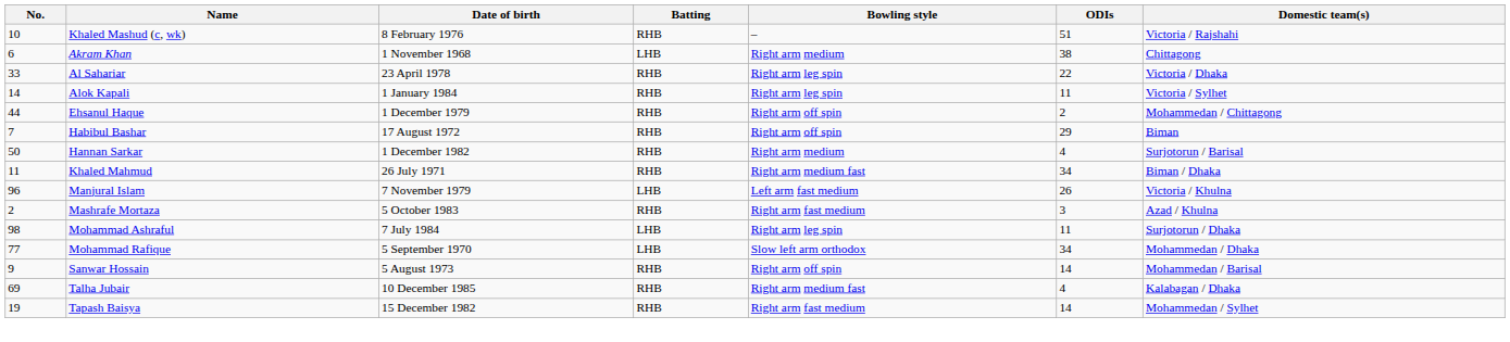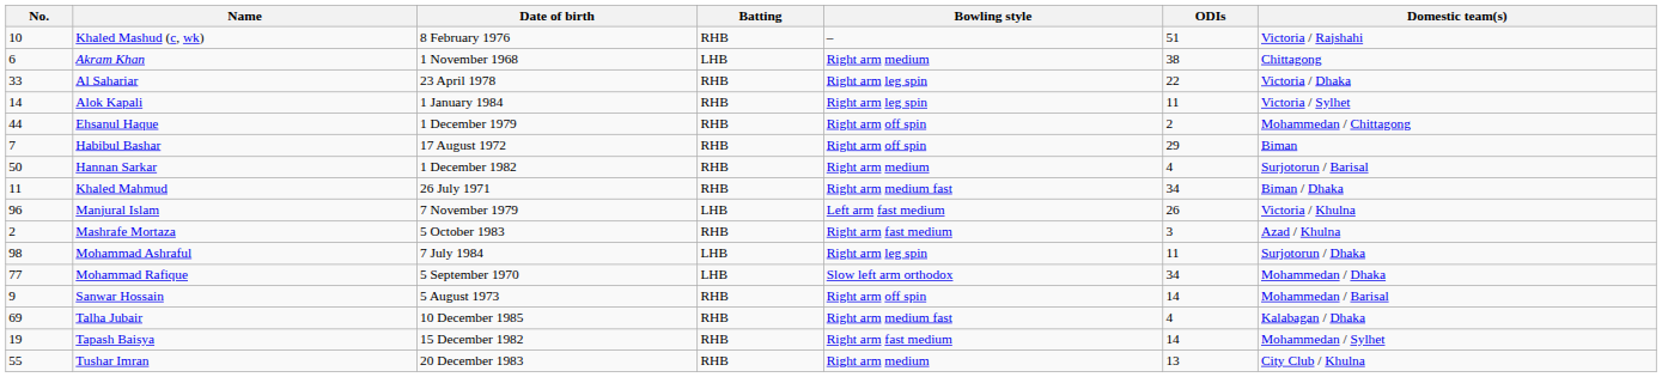 <table class="wikitable sortable " style="width:98%; margin-left:auto; margin-right:0px">
 <tr>
 <th>No.</th>
 <th>Name</th>
 <th>Date of birth</th>
 <th>Batting</th>
 <th>Bowling style</th>
 <th>ODIs</th>
 <th>Domestic team(s)</th>
 </tr>
 <tr>
 <td>10</td>
 <td><a href='#'>Khaled Mashud</a> (<a href='#'>c</a>, <a href='#'>wk</a>)</td>
 <td>8 February 1976</td>
 <td>RHB</td>
 <td>–</td>
 <td>51</td>
 <td> <a href='#'>Victoria</a> / <a href='#'>Rajshahi</a></td>
 </tr>
 <tr>
 <td>6</td>
 <td><em><a href='#'>Akram Khan</a></em></td>
 <td>1 November 1968</td>
 <td>LHB</td>
 <td><a href='#'>Right arm</a> <a href='#'>medium</a></td>
 <td>38</td>
 <td> <a href='#'>Chittagong</a></td>
 </tr>
 <tr>
 <td>33</td>
 <td><a href='#'>Al Sahariar</a></td>
 <td>23 April 1978</td>
 <td>RHB</td>
 <td><a href='#'>Right arm</a> <a href='#'>leg spin</a></td>
 <td>22</td>
 <td> <a href='#'>Victoria</a> / <a href='#'>Dhaka</a></td>
 </tr>
 <tr>
 <td>14</td>
 <td><a href='#'>Alok Kapali</a></td>
 <td>1 January 1984</td>
 <td>RHB</td>
 <td><a href='#'>Right arm</a> <a href='#'>leg spin</a></td>
 <td>11</td>
 <td> <a href='#'>Victoria</a> / <a href='#'>Sylhet</a></td>
 </tr>
 <tr>
 <td>44</td>
 <td><a href='#'>Ehsanul Haque</a></td>
 <td>1 December 1979</td>
 <td>RHB</td>
 <td><a href='#'>Right arm</a> <a href='#'>off spin</a></td>
 <td>2</td>
 <td> <a href='#'>Mohammedan</a> / <a href='#'>Chittagong</a></td>
 </tr>
 <tr>
 <td>7</td>
 <td><a href='#'>Habibul Bashar</a></td>
 <td>17 August 1972</td>
 <td>RHB</td>
 <td><a href='#'>Right arm</a> <a href='#'>off spin</a></td>
 <td>29</td>
 <td> <a href='#'>Biman</a></td>
 </tr>
 <tr>
 <td>50</td>
 <td><a href='#'>Hannan Sarkar</a></td>
 <td>1 December 1982</td>
 <td>RHB</td>
 <td><a href='#'>Right arm</a> <a href='#'>medium</a></td>
 <td>4</td>
 <td> <a href='#'>Surjotorun</a> / <a href='#'>Barisal</a></td>
 </tr>
 <tr>
 <td>11</td>
 <td><a href='#'>Khaled Mahmud</a></td>
 <td>26 July 1971</td>
 <td>RHB</td>
 <td><a href='#'>Right arm</a> <a href='#'>medium fast</a></td>
 <td>34</td>
 <td> <a href='#'>Biman</a> / <a href='#'>Dhaka</a></td>
 </tr>
 <tr>
 <td>96</td>
 <td><a href='#'>Manjural Islam</a></td>
 <td>7 November 1979</td>
 <td>LHB</td>
 <td><a href='#'>Left arm</a> <a href='#'>fast medium</a></td>
 <td>26</td>
 <td> <a href='#'>Victoria</a> / <a href='#'>Khulna</a></td>
 </tr>
 <tr>
 <td>2</td>
 <td><a href='#'>Mashrafe Mortaza</a></td>
 <td>5 October 1983</td>
 <td>RHB</td>
 <td><a href='#'>Right arm</a> <a href='#'>fast medium</a></td>
 <td>3</td>
 <td> <a href='#'>Azad</a> / <a href='#'>Khulna</a></td>
 </tr>
 <tr>
 <td>98</td>
 <td><a href='#'>Mohammad Ashraful</a></td>
 <td>7 July 1984</td>
 <td>LHB</td>
 <td><a href='#'>Right arm</a> <a href='#'>leg spin</a></td>
 <td>11</td>
 <td> <a href='#'>Surjotorun</a> / <a href='#'>Dhaka</a></td>
 </tr>
 <tr>
 <td>77</td>
 <td><a href='#'>Mohammad Rafique</a></td>
 <td>5 September 1970</td>
 <td>LHB</td>
 <td><a href='#'>Slow left arm orthodox</a></td>
 <td>34</td>
 <td> <a href='#'>Mohammedan</a> / <a href='#'>Dhaka</a></td>
 </tr>
 <tr>
 <td>9</td>
 <td><a href='#'>Sanwar Hossain</a></td>
 <td>5 August 1973</td>
 <td>RHB</td>
 <td><a href='#'>Right arm</a> <a href='#'>off spin</a></td>
 <td>14</td>
 <td> <a href='#'>Mohammedan</a> / <a href='#'>Barisal</a></td>
 </tr>
 <tr>
 <td>69</td>
 <td><a href='#'>Talha Jubair</a></td>
 <td>10 December 1985</td>
 <td>RHB</td>
 <td><a href='#'>Right arm</a> <a href='#'>medium fast</a></td>
 <td>4</td>
 <td> <a href='#'>Kalabagan</a> / <a href='#'>Dhaka</a></td>
 </tr>
 <tr>
 <td>19</td>
 <td><a href='#'>Tapash Baisya</a></td>
 <td>15 December 1982</td>
 <td>RHB</td>
 <td><a href='#'>Right arm</a> <a href='#'>fast medium</a></td>
 <td>14</td>
 <td> <a href='#'>Mohammedan</a> / <a href='#'>Sylhet</a></td>
 </tr>
+<tr>
+<td>55</td>
+<td><a href='#'>Tushar Imran</a></td>
+<td>20 December 1983</td>
+<td>RHB</td>
+<td><a href='#'>Right arm</a> <a href='#'>medium</a></td>
+<td>13</td>
+<td> <a href='#'>City Club</a> / <a href='#'>Khulna</a></td>
+</tr>
 </table>
